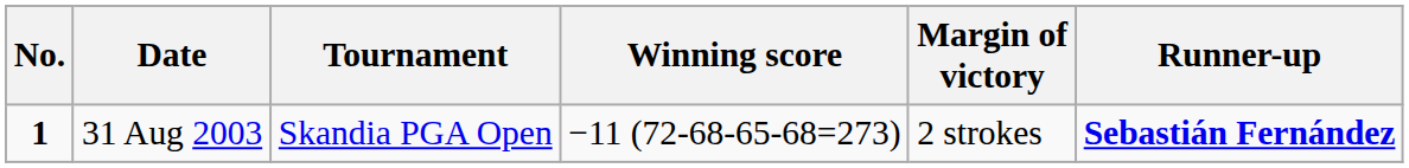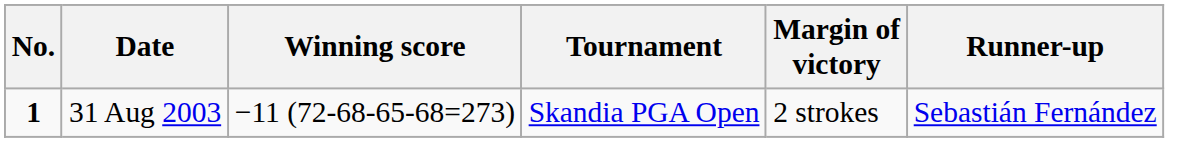 <table class="wikitable" style="font-size:95%;">
 <tr>
 <th>No.</th>
 <th>Date</th>
+<th>Winning score</th>
 <th>Tournament</th>
-<th>Winning score</th>
 <th>Margin of<br>victory</th>
 <th>Runner-up</th>
 </tr>
 <tr>
 <td align=center><strong>1</strong></td>
 <td align=right>31 Aug <a href='#'>2003</a></td>
+<td>−11 (72-68-65-68=273)</td>
 <td><a href='#'>Skandia PGA Open</a></td>
-<td>−11 (72-68-65-68=273)</td>
 <td>2 strokes</td>
-<td><strong> <a href='#'>Sebastián Fernández</a></strong></td>
+<td> <a href='#'>Sebastián Fernández</a></td>
 </tr>
 </table>
